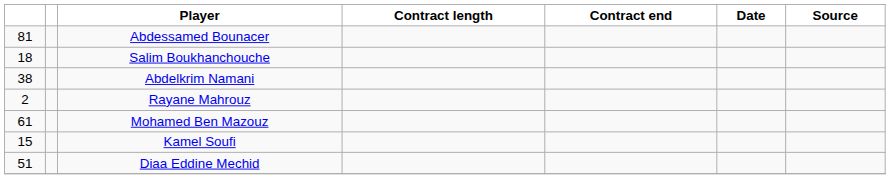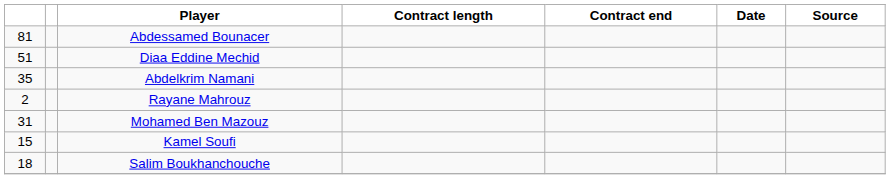 <table class="wikitable sortable" style="width:75%; text-align:center; font-size:90%; text-align:centre;">
 <tr>
 <th style="background:white; color:black; text-align:center;"></th>
 <th style="background:white; color:black; text-align:center;"></th>
 <th style="background:white; color:black; text-align:center;">Player</th>
 <th style="background:white; color:black; text-align:center;">Contract length</th>
 <th style="background:white; color:black; text-align:center;">Contract end</th>
 <th style="background:white; color:black; text-align:center;">Date</th>
 <th style="background:white; color:black; text-align:center;">Source</th>
 </tr>
 <tr>
 <td align=center>81</td>
 <td align=center></td>
 <td><a href='#'>Abdessamed Bounacer</a></td>
 <td align=center></td>
 <td align=center></td>
 <td align=center></td>
 <td align=center></td>
 </tr>
 <tr>
-<td align=center>18</td>
+<td align=center>51</td>
 <td align=center></td>
-<td><a href='#'>Salim Boukhanchouche</a></td>
+<td><a href='#'>Diaa Eddine Mechid</a></td>
 <td align=center></td>
 <td align=center></td>
 <td align=center></td>
 <td align=center></td>
 </tr>
 <tr>
-<td align=center>38</td>
+<td align=center>35</td>
 <td align=center></td>
 <td><a href='#'>Abdelkrim Namani</a></td>
 <td align=center></td>
 <td align=center></td>
 <td align=center></td>
 <td align=center></td>
 </tr>
 <tr>
 <td align=center>2</td>
 <td align=center></td>
 <td><a href='#'>Rayane Mahrouz</a></td>
 <td align=center></td>
 <td align=center></td>
 <td align=center></td>
 <td align=center></td>
 </tr>
 <tr>
-<td align=center>61</td>
+<td align=center>31</td>
 <td align=center></td>
 <td><a href='#'>Mohamed Ben Mazouz</a></td>
 <td align=center></td>
 <td align=center></td>
 <td align=center></td>
 <td align=center></td>
 </tr>
 <tr>
 <td align=center>15</td>
 <td align=center></td>
 <td><a href='#'>Kamel Soufi</a></td>
 <td align=center></td>
 <td align=center></td>
 <td align=center></td>
 <td align=center></td>
 </tr>
 <tr>
-<td align=center>51</td>
+<td align=center>18</td>
 <td align=center></td>
-<td><a href='#'>Diaa Eddine Mechid</a></td>
+<td><a href='#'>Salim Boukhanchouche</a></td>
 <td align=center></td>
 <td align=center></td>
 <td align=center></td>
 <td align=center></td>
 </tr>
 <tr>
 </tr>
 </table>
